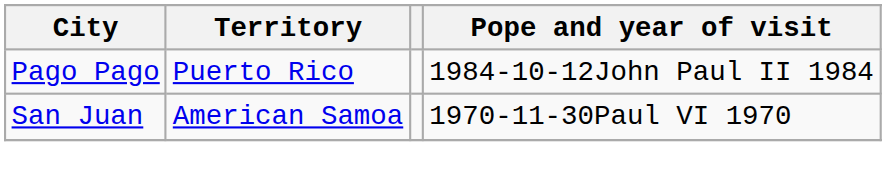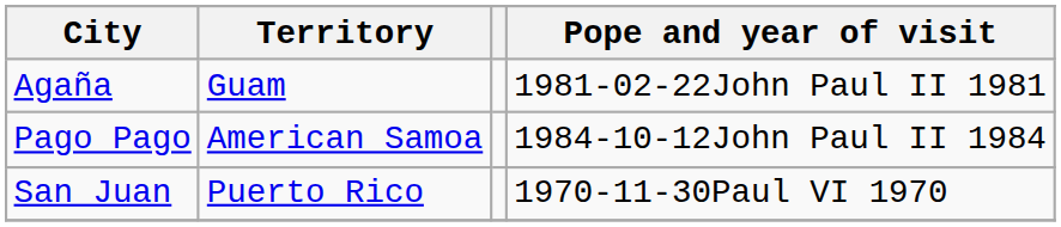 <table class="wikitable sortable">
 <tr>
 </tr>
 <tr>
 <th>City</th>
 <th>Territory</th>
 <th></th>
 <th>Pope and year of visit<br></th>
 </tr>
 <tr>
+<td><a href='#'>Agaña</a> </td>
+<td><a href='#'>Guam</a></td>
+<td></td>
+<td><span>1981-02-22</span>John Paul II 1981</td>
+</tr>
+<tr>
 <td><a href='#'>Pago Pago</a></td>
-<td><a href='#'>Puerto Rico</a></td>
+<td><a href='#'>American Samoa</a></td>
 <td></td>
 <td><span>1984-10-12</span>John Paul II 1984</td>
 </tr>
 <tr>
 <td><a href='#'>San Juan</a></td>
-<td><a href='#'>American Samoa</a></td>
+<td><a href='#'>Puerto Rico</a></td>
 <td></td>
 <td><span>1970-11-30</span>Paul VI 1970</td>
 </tr>
 <tr>
 </tr>
 </table>
